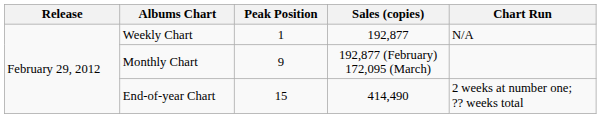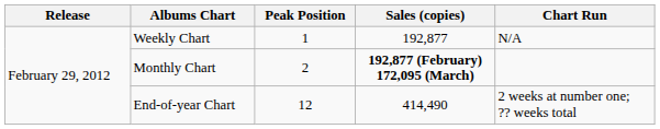 <table class="wikitable" style="width:750px;">
 <tr>
 <th>Release</th>
 <th>Albums Chart</th>
 <th>Peak Position</th>
 <th>Sales (copies)</th>
 <th>Chart Run</th>
 </tr>
 <tr>
 <td rowspan="3">February 29, 2012</td>
 <td>Weekly Chart</td>
 <td style="text-align:center;">1</td>
 <td style="text-align:center;">192,877</td>
 <td style="text-align:left;">N/A</td>
 </tr>
 <tr>
 <td>Monthly Chart</td>
-<td style="text-align:center;">9</td>
-<td style="text-align:center;">192,877 (February)<br>172,095 (March)</td>
+<td style="text-align:center;">2</td>
+<td style="text-align:center;"><strong>192,877 (February)<br>172,095 (March)</strong></td>
 <td style="text-align:left;"></td>
 </tr>
 <tr>
 <td>End-of-year Chart</td>
-<td style="text-align:center;">15</td>
+<td style="text-align:center;">12</td>
 <td style="text-align:center;">414,490</td>
 <td style="text-align:left;">2 weeks at number one;<br> ?? weeks total</td>
 </tr>
 </table>
